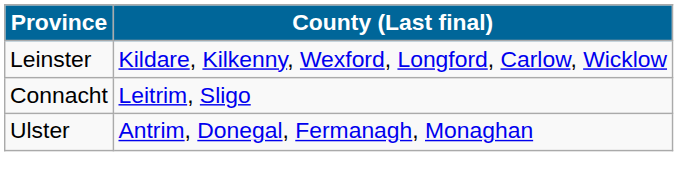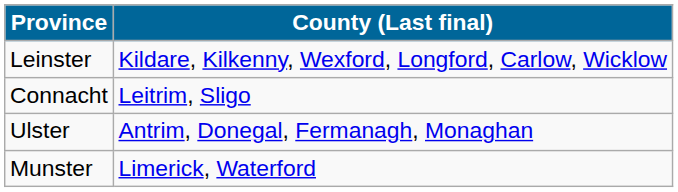 <table class="wikitable">
 <tr>
 <th style="background:#069; color:white;">Province</th>
 <th style="background:#069; color:white;">County (Last final)</th>
 </tr>
 <tr>
 <td>Leinster</td>
 <td><a href='#'>Kildare</a>, <a href='#'>Kilkenny</a>, <a href='#'>Wexford</a>, <a href='#'>Longford</a>, <a href='#'>Carlow</a>, <a href='#'>Wicklow</a></td>
 </tr>
 <tr>
 <td>Connacht</td>
 <td><a href='#'>Leitrim</a>, <a href='#'>Sligo</a></td>
 </tr>
 <tr>
 <td>Ulster</td>
 <td><a href='#'>Antrim</a>, <a href='#'>Donegal</a>, <a href='#'>Fermanagh</a>, <a href='#'>Monaghan</a></td>
 </tr>
+<tr>
+<td>Munster</td>
+<td><a href='#'>Limerick</a>, <a href='#'>Waterford</a></td>
+</tr>
 </table>
